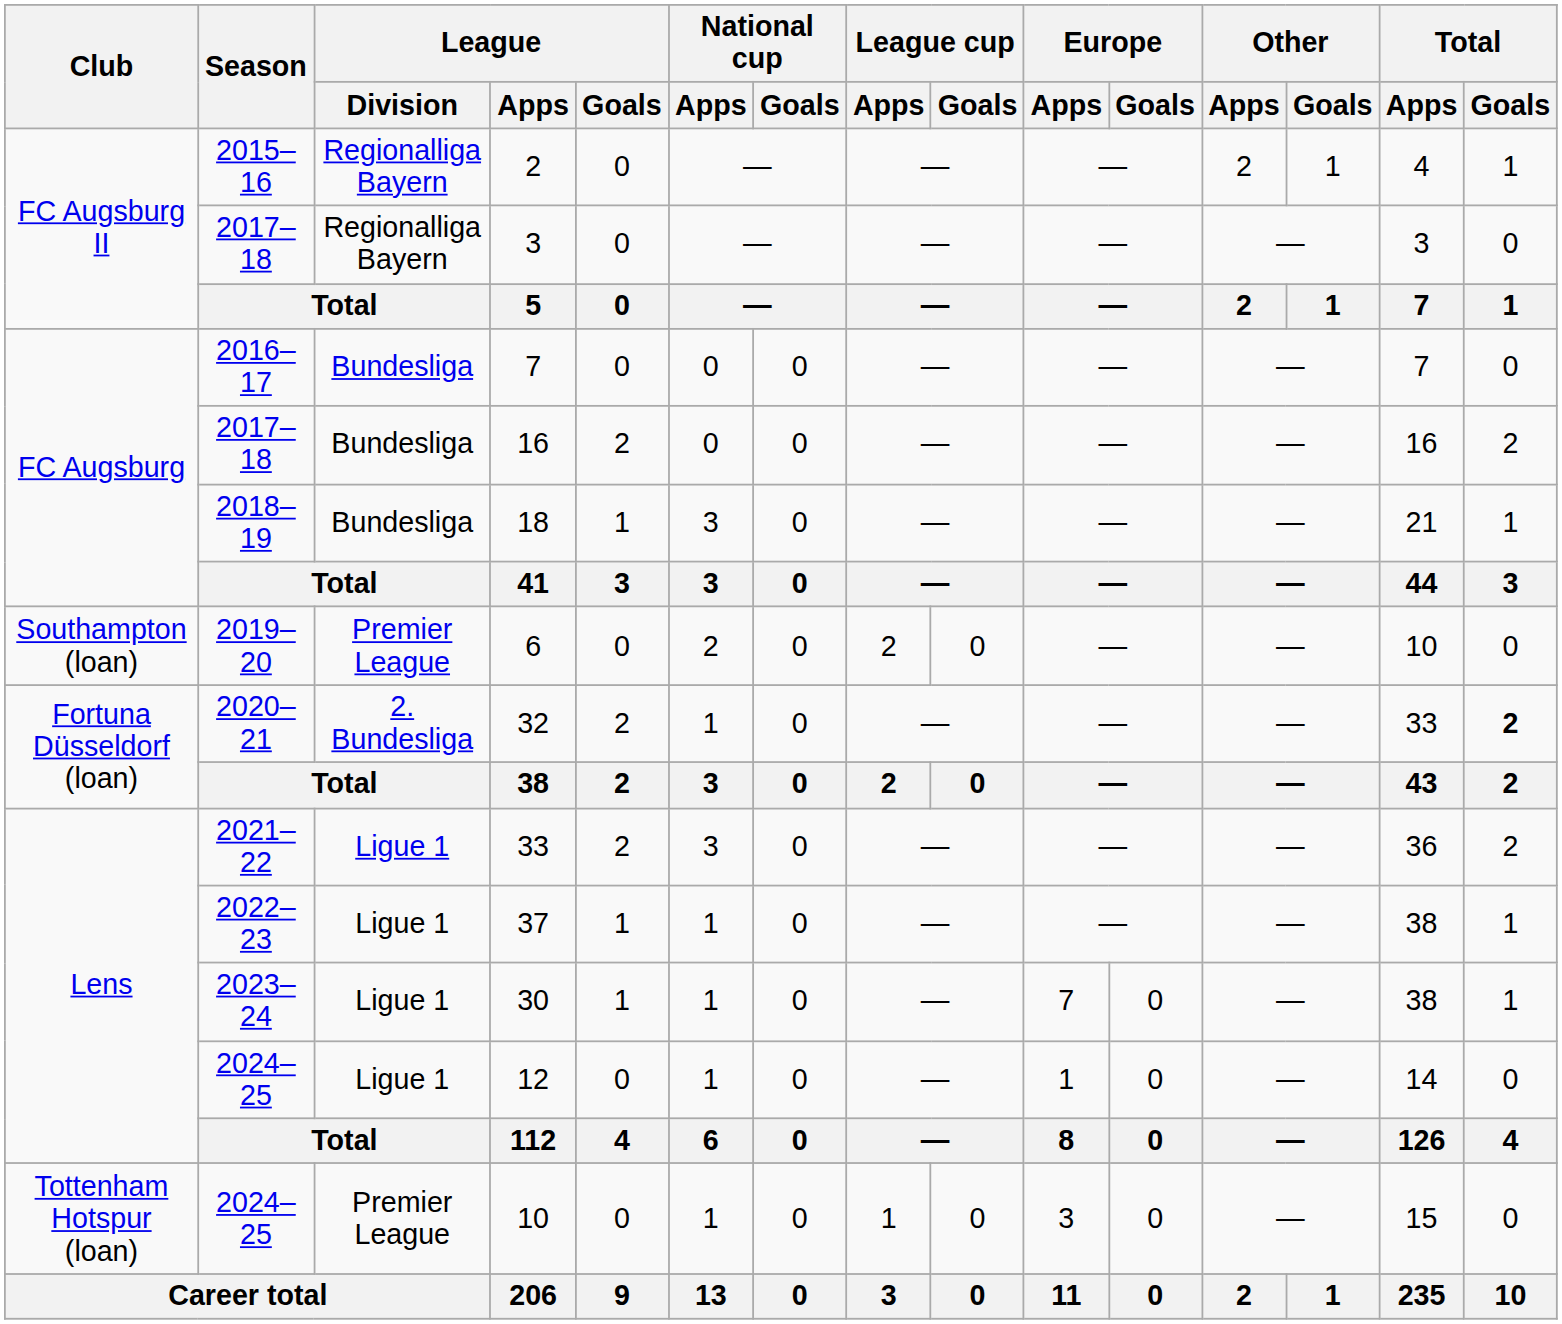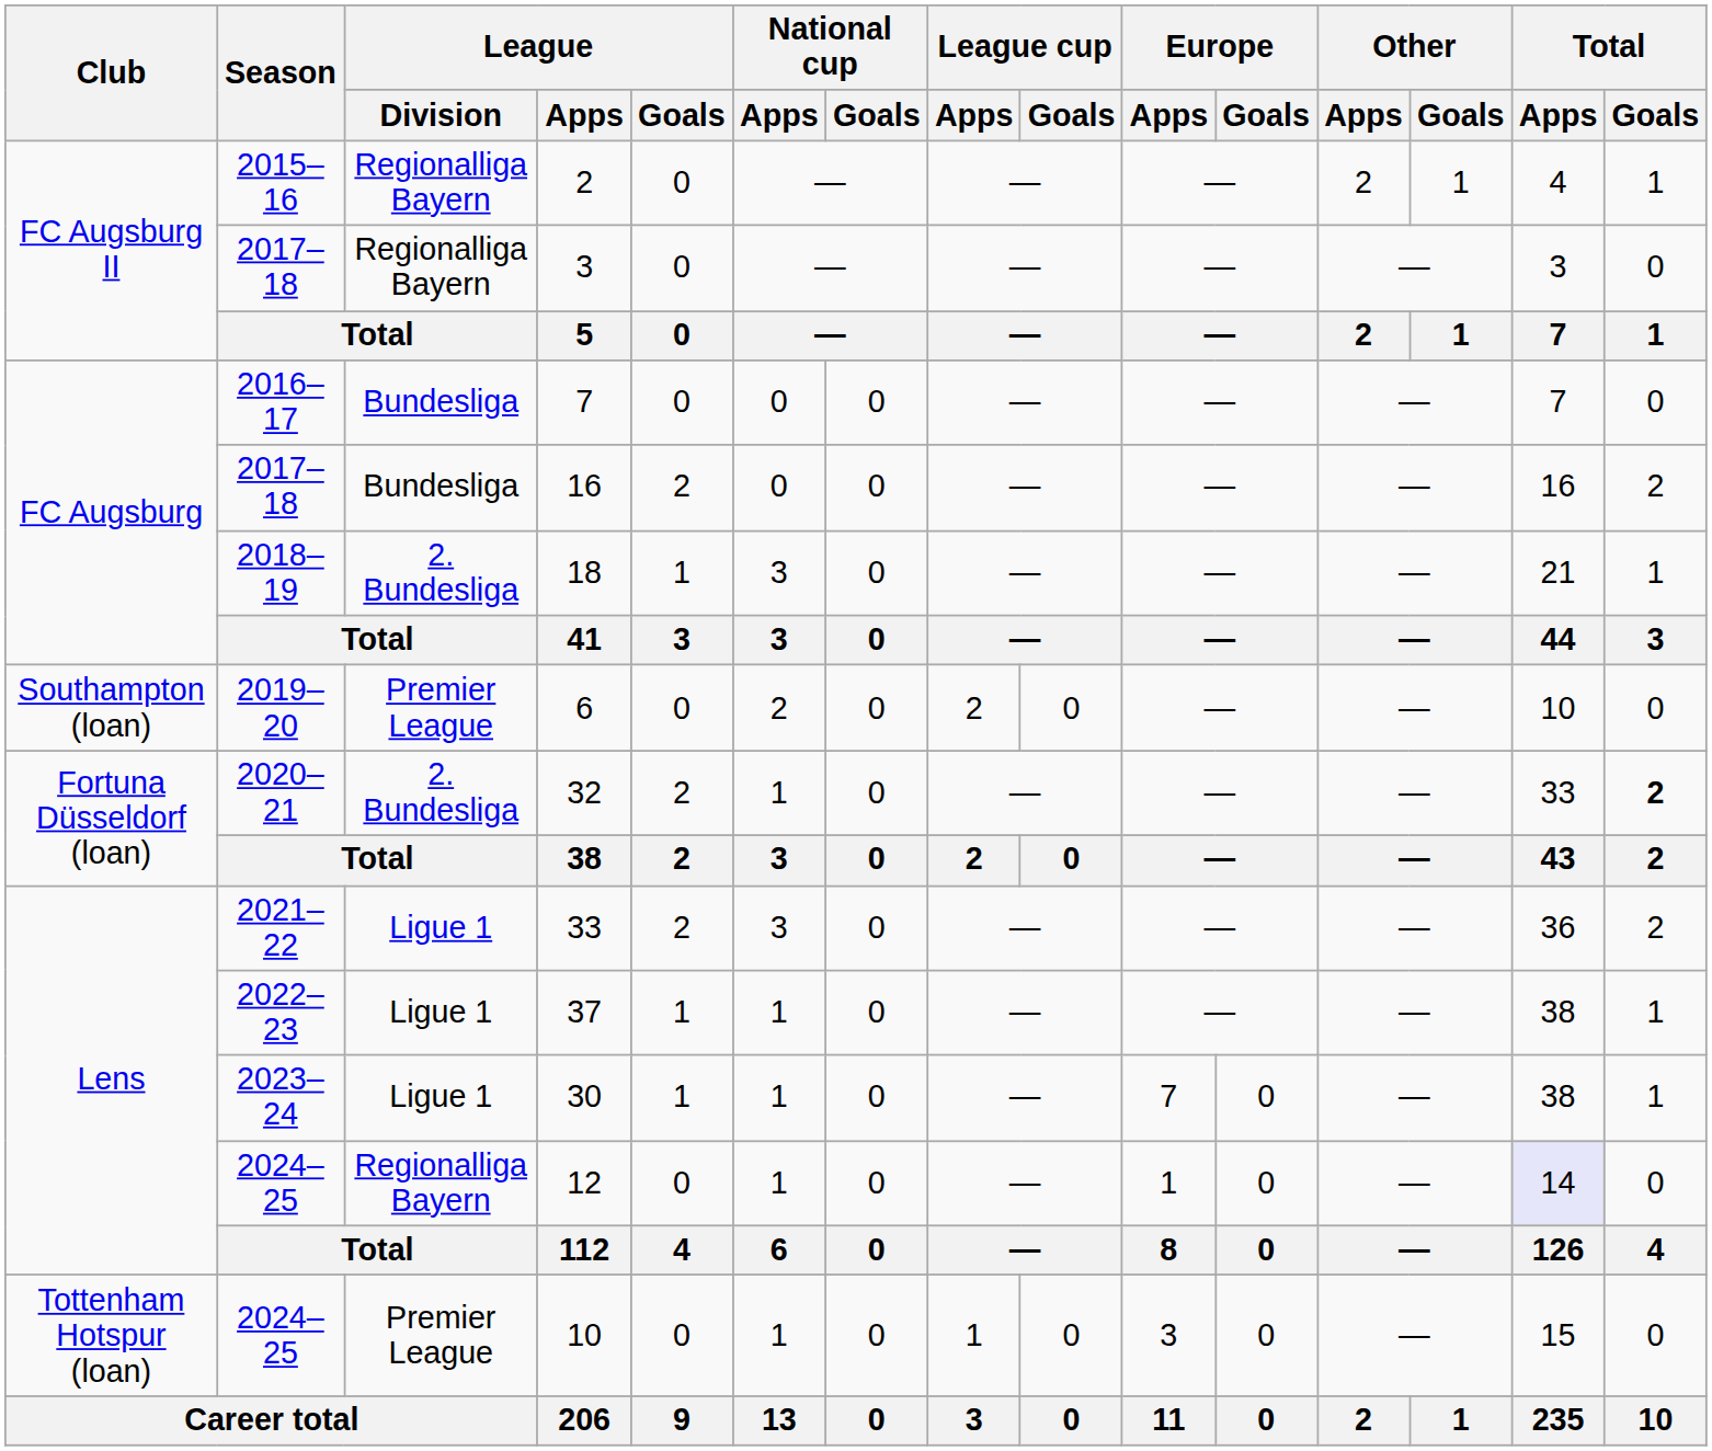 <table class=wikitable style="text-align: center">
 <tr>
 <th rowspan=2>Club</th>
 <th rowspan=2>Season</th>
 <th colspan=3>League</th>
 <th colspan=2>National cup</th>
 <th colspan=2>League cup</th>
 <th colspan=2>Europe</th>
 <th colspan=2>Other</th>
 <th colspan=2>Total</th>
 </tr>
 <tr>
 <th>Division</th>
 <th>Apps</th>
 <th>Goals</th>
 <th>Apps</th>
 <th>Goals</th>
 <th>Apps</th>
 <th>Goals</th>
 <th>Apps</th>
 <th>Goals</th>
 <th>Apps</th>
 <th>Goals</th>
 <th>Apps</th>
 <th>Goals</th>
 </tr>
 <tr>
 <td rowspan=3><a href='#'>FC Augsburg II</a></td>
 <td><a href='#'>2015–16</a></td>
 <td><a href='#'>Regionalliga Bayern</a></td>
 <td>2</td>
 <td>0</td>
 <td colspan=2>—</td>
 <td colspan=2>—</td>
 <td colspan=2>—</td>
 <td>2</td>
 <td>1</td>
 <td>4</td>
 <td>1</td>
 </tr>
 <tr>
 <td><a href='#'>2017–18</a></td>
 <td>Regionalliga Bayern</td>
 <td>3</td>
 <td>0</td>
 <td colspan=2>—</td>
 <td colspan=2>—</td>
 <td colspan=2>—</td>
 <td colspan=2>—</td>
 <td>3</td>
 <td>0</td>
 </tr>
 <tr>
 <th colspan=2>Total</th>
 <th>5</th>
 <th>0</th>
 <th colspan=2>—</th>
 <th colspan=2>—</th>
 <th colspan=2>—</th>
 <th>2</th>
 <th>1</th>
 <th>7</th>
 <th>1</th>
 </tr>
 <tr>
 <td rowspan=4><a href='#'>FC Augsburg</a></td>
 <td><a href='#'>2016–17</a></td>
 <td><a href='#'>Bundesliga</a></td>
 <td>7</td>
 <td>0</td>
 <td>0</td>
 <td>0</td>
 <td colspan=2>—</td>
 <td colspan=2>—</td>
 <td colspan=2>—</td>
 <td>7</td>
 <td>0</td>
 </tr>
 <tr>
 <td><a href='#'>2017–18</a></td>
 <td>Bundesliga</td>
 <td>16</td>
 <td>2</td>
 <td>0</td>
 <td>0</td>
 <td colspan=2>—</td>
 <td colspan=2>—</td>
 <td colspan=2>—</td>
 <td>16</td>
 <td>2</td>
 </tr>
 <tr>
 <td><a href='#'>2018–19</a></td>
-<td>Bundesliga</td>
+<td><a href='#'>2. Bundesliga</a></td>
 <td>18</td>
 <td>1</td>
 <td>3</td>
 <td>0</td>
 <td colspan=2>—</td>
 <td colspan=2>—</td>
 <td colspan=2>—</td>
 <td>21</td>
 <td>1</td>
 </tr>
 <tr>
 <th colspan=2>Total</th>
 <th>41</th>
 <th>3</th>
 <th>3</th>
 <th>0</th>
 <th colspan=2>—</th>
 <th colspan=2>—</th>
 <th colspan=2>—</th>
 <th>44</th>
 <th>3</th>
 </tr>
 <tr>
 <td><a href='#'>Southampton</a> (loan)</td>
 <td><a href='#'>2019–20</a></td>
 <td><a href='#'>Premier League</a></td>
 <td>6</td>
 <td>0</td>
 <td>2</td>
 <td>0</td>
 <td>2</td>
 <td>0</td>
 <td colspan=2>—</td>
 <td colspan=2>—</td>
 <td>10</td>
 <td>0</td>
 </tr>
 <tr>
 <td rowspan="2"><a href='#'>Fortuna Düsseldorf</a> (loan)</td>
 <td><a href='#'>2020–21</a></td>
 <td><a href='#'>2. Bundesliga</a></td>
 <td>32</td>
 <td>2</td>
 <td>1</td>
 <td>0</td>
 <td colspan=2>—</td>
 <td colspan=2>—</td>
 <td colspan=2>—</td>
 <td>33</td>
 <td><strong>2</strong></td>
 </tr>
 <tr>
 <th colspan="2">Total</th>
 <th>38</th>
 <th>2</th>
 <th>3</th>
 <th>0</th>
 <th>2</th>
 <th>0</th>
 <th colspan="2">—</th>
 <th colspan="2">—</th>
 <th>43</th>
 <th>2</th>
 </tr>
 <tr>
 <td rowspan=5><a href='#'>Lens</a></td>
 <td><a href='#'>2021–22</a></td>
 <td><a href='#'>Ligue 1</a></td>
 <td>33</td>
 <td>2</td>
 <td>3</td>
 <td>0</td>
 <td colspan=2>—</td>
 <td colspan=2>—</td>
 <td colspan=2>—</td>
 <td>36</td>
 <td>2</td>
 </tr>
 <tr>
 <td><a href='#'>2022–23</a></td>
 <td>Ligue 1</td>
 <td>37</td>
 <td>1</td>
 <td>1</td>
 <td>0</td>
 <td colspan=2>—</td>
 <td colspan=2>—</td>
 <td colspan=2>—</td>
 <td>38</td>
 <td>1</td>
 </tr>
 <tr>
 <td><a href='#'>2023–24</a></td>
 <td>Ligue 1</td>
 <td>30</td>
 <td>1</td>
 <td>1</td>
 <td>0</td>
 <td colspan=2>—</td>
 <td>7</td>
 <td>0</td>
 <td colspan=2>—</td>
 <td>38</td>
 <td>1</td>
 </tr>
 <tr>
 <td><a href='#'>2024–25</a></td>
-<td>Ligue 1</td>
+<td><a href='#'>Regionalliga Bayern</a></td>
 <td>12</td>
 <td>0</td>
 <td>1</td>
 <td>0</td>
 <td colspan="2">—</td>
 <td>1</td>
 <td>0</td>
 <td colspan="2">—</td>
-<td>14</td>
+<td style="background: lavender;">14</td>
 <td>0</td>
 </tr>
 <tr>
 <th colspan=2>Total</th>
 <th>112</th>
 <th>4</th>
 <th>6</th>
 <th>0</th>
 <th colspan=2>—</th>
 <th>8</th>
 <th>0</th>
 <th colspan=2>—</th>
 <th>126</th>
 <th>4</th>
 </tr>
 <tr>
 <td><a href='#'>Tottenham Hotspur</a> (loan)</td>
 <td><a href='#'>2024–25</a></td>
 <td>Premier League</td>
 <td>10</td>
 <td>0</td>
 <td>1</td>
 <td>0</td>
 <td>1</td>
 <td>0</td>
 <td>3</td>
 <td>0</td>
 <td colspan=2>—</td>
 <td>15</td>
 <td>0</td>
 </tr>
 <tr>
 <th colspan=3>Career total</th>
 <th>206</th>
 <th>9</th>
 <th>13</th>
 <th>0</th>
 <th>3</th>
 <th>0</th>
 <th>11</th>
 <th>0</th>
 <th>2</th>
 <th>1</th>
 <th>235</th>
 <th>10</th>
 </tr>
 </table>
